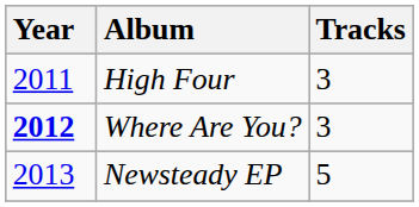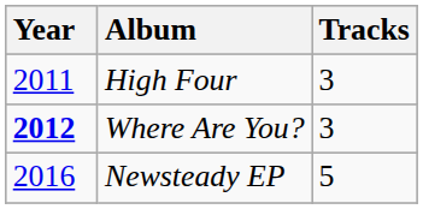 <table class="wikitable">
 <tr>
 <th style="vertical-align:top; text-align:left; width:40px;">Year</th>
 <th style="text-align:left; vertical-align:top;">Album</th>
 <th style="text-align:left; vertical-align:top;">Tracks</th>
 </tr>
 <tr>
 <td><a href='#'>2011</a></td>
 <td><em>High Four</em></td>
 <td>3</td>
 </tr>
 <tr>
 <td><strong><a href='#'>2012</a></strong></td>
 <td><em>Where Are You?</em></td>
 <td>3</td>
 </tr>
 <tr>
-<td><a href='#'>2013</a></td>
+<td><a href='#'>2016</a></td>
 <td><em>Newsteady EP</em></td>
 <td>5</td>
 </tr>
 </table>
